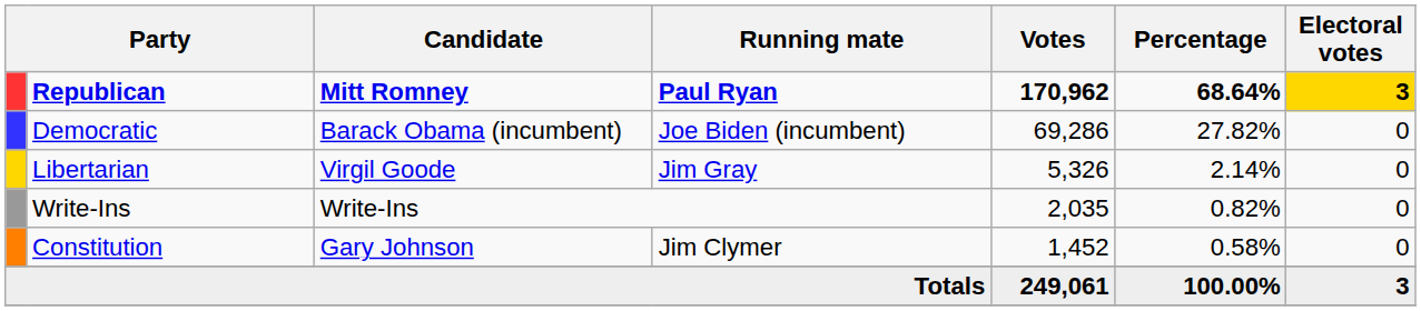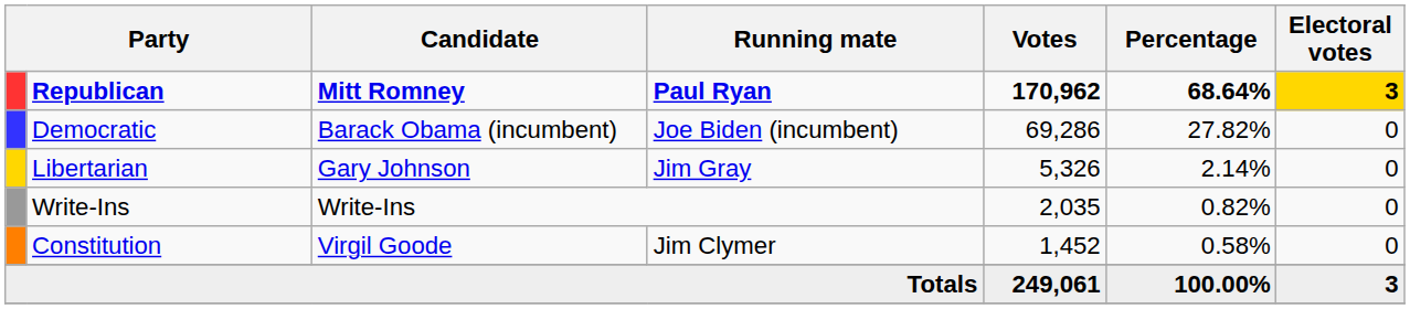 <table class="wikitable" style="font-size: 95%;">
 <tr>
 <th colspan="2" style="width: 15em">Party</th>
 <th style="width: 17em">Candidate</th>
 <th style="width: 17em">Running mate</th>
 <th style="width: 5em">Votes</th>
 <th style="width: 7em">Percentage</th>
 <th style="width: 5em">Electoral votes</th>
 </tr>
 <tr>
 <th style="background-color:#FF3333; width: 3px"></th>
 <td style="width: 130px"><strong><a href='#'>Republican</a></strong></td>
 <td><strong><a href='#'>Mitt Romney</a></strong></td>
 <td><strong><a href='#'>Paul Ryan</a></strong></td>
 <td align="right"><strong>170,962</strong></td>
 <td align="right"><strong>68.64%</strong></td>
 <td align="right" style="background: gold;"><strong>3</strong></td>
 </tr>
 <tr>
 <th style="background-color:#3333FF; width: 3px"></th>
 <td style="width: 130px"><a href='#'>Democratic</a></td>
 <td><a href='#'>Barack Obama</a> (incumbent)</td>
 <td><a href='#'>Joe Biden</a> (incumbent)</td>
 <td align="right">69,286</td>
 <td align="right">27.82%</td>
 <td align="right">0</td>
 </tr>
 <tr>
 <th style="background-color:#FFD700; width: 3px"></th>
 <td style="width: 130px"><a href='#'>Libertarian</a></td>
-<td><a href='#'>Virgil Goode</a></td>
+<td><a href='#'>Gary Johnson</a></td>
 <td><a href='#'>Jim Gray</a></td>
 <td align="right">5,326</td>
 <td align="right">2.14%</td>
 <td align="right">0</td>
 </tr>
 <tr>
 <th style="background-color:#999999; width: 3px"></th>
 <td style="width: 130px">Write-Ins</td>
 <td colspan="2">Write-Ins</td>
 <td align="right">2,035</td>
 <td align="right">0.82%</td>
 <td align="right">0</td>
 </tr>
 <tr>
 <th style="background-color:#FF7F00; width: 3px"></th>
 <td style="width: 130px"><a href='#'>Constitution</a></td>
-<td><a href='#'>Gary Johnson</a></td>
+<td><a href='#'>Virgil Goode</a></td>
 <td>Jim Clymer</td>
 <td align="right">1,452</td>
 <td align="right">0.58%</td>
 <td align="right">0</td>
 </tr>
 <tr>
 </tr>
 <tr bgcolor="#EEEEEE">
 <td colspan="4" align="right"><strong>Totals</strong></td>
 <td align="right"><strong>249,061</strong></td>
 <td align="right"><strong>100.00%</strong></td>
 <td align="right"><strong>3</strong></td>
 </tr>
 <tr bgcolor="#EEEEEE">
 </tr>
 </table>
